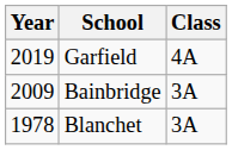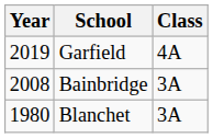 <table class="wikitable">
 <tr>
 <th>Year</th>
 <th>School</th>
 <th>Class</th>
 </tr>
 <tr>
 <td>2019</td>
 <td>Garfield</td>
 <td>4A</td>
 </tr>
 <tr>
-<td>2009</td>
+<td>2008</td>
 <td>Bainbridge</td>
 <td>3A</td>
 </tr>
 <tr>
-<td>1978</td>
+<td>1980</td>
 <td>Blanchet</td>
 <td>3A</td>
 </tr>
 </table>
